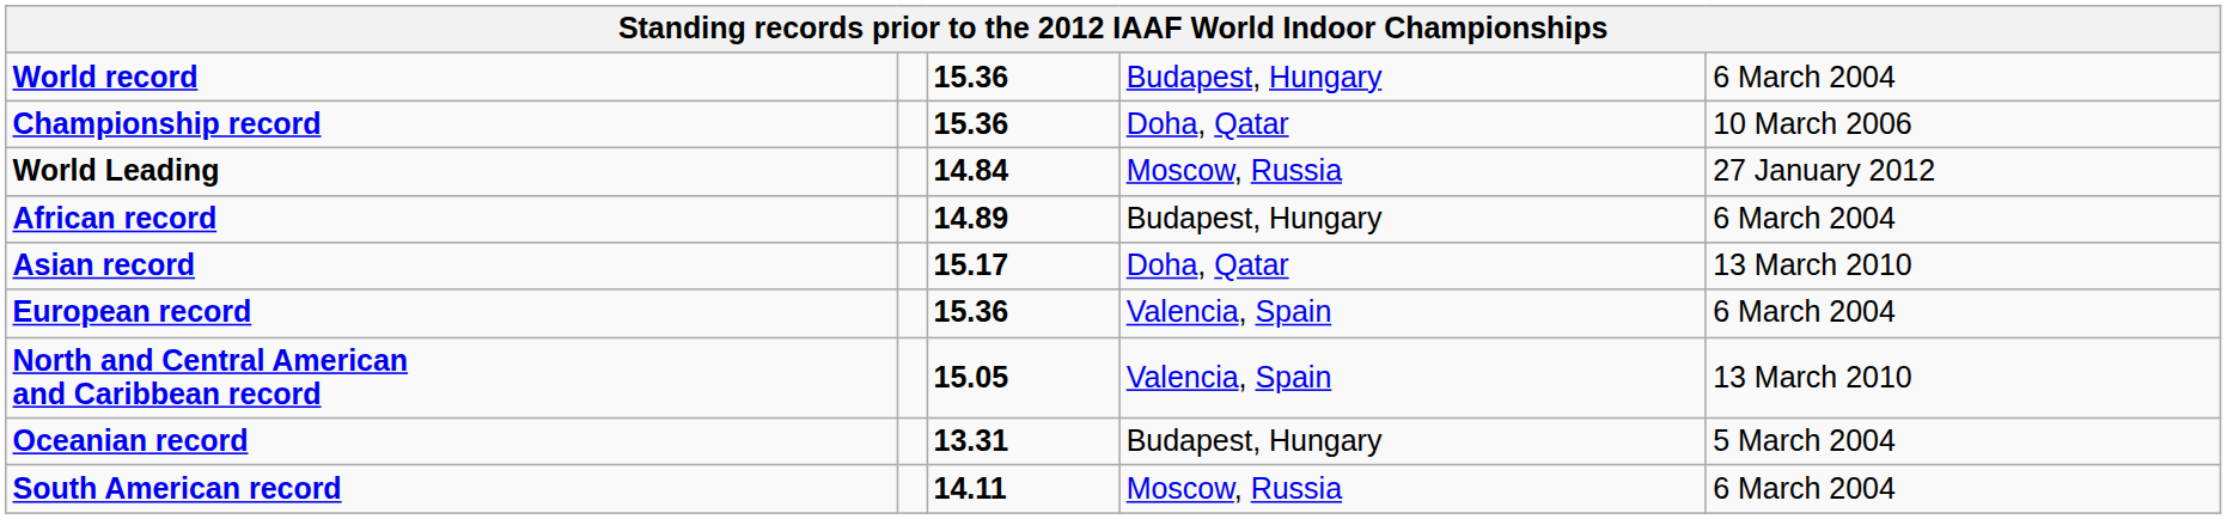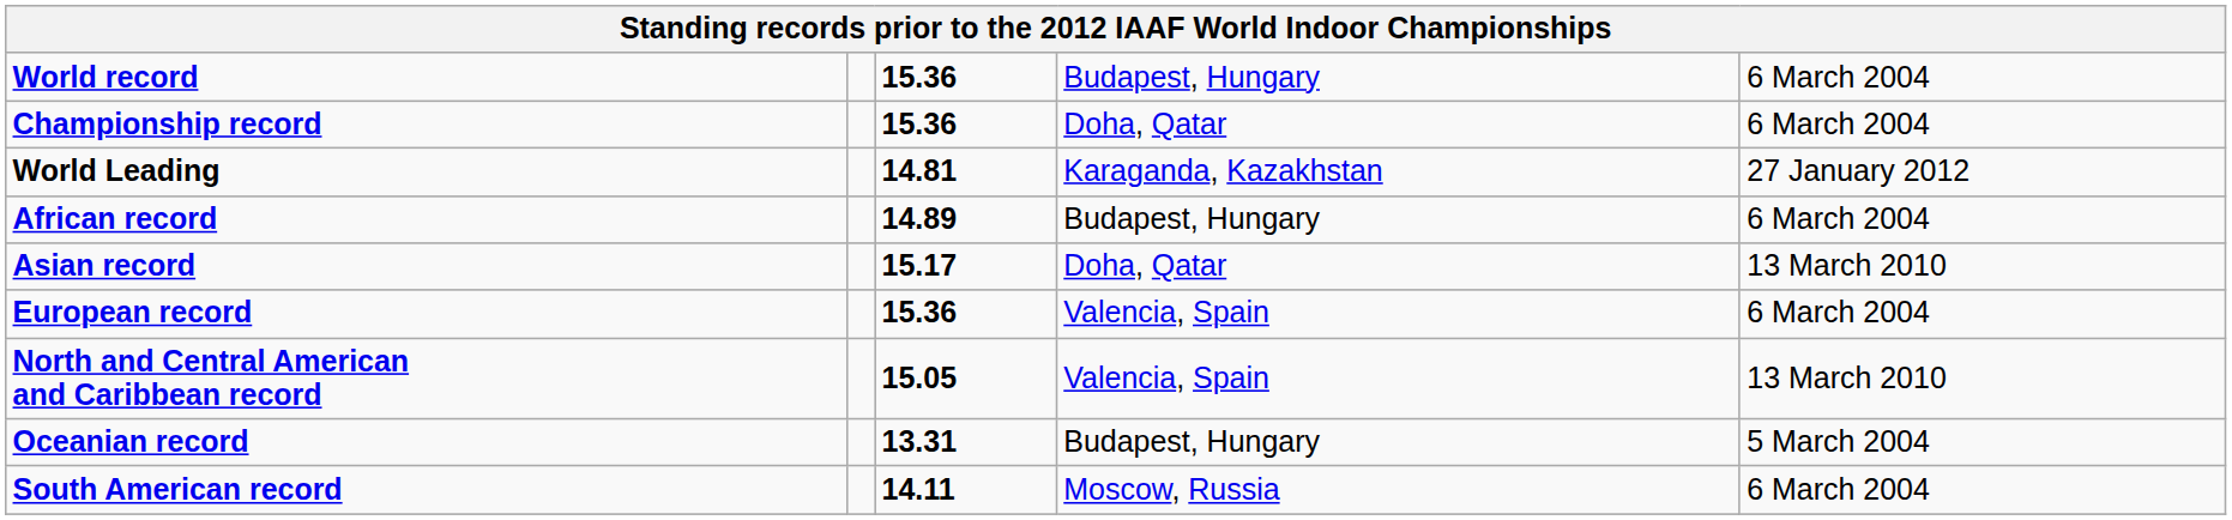 <table class="wikitable" width=75%>
 <tr>
 <th colspan="5">Standing records prior to the 2012 IAAF World Indoor Championships</th>
 </tr>
 <tr>
 <td><strong><a href='#'>World record</a></strong></td>
 <td></td>
 <td><strong>15.36</strong></td>
 <td><a href='#'>Budapest</a>, <a href='#'>Hungary</a></td>
 <td>6 March 2004</td>
 </tr>
 <tr>
 <td><strong><a href='#'>Championship record</a></strong></td>
 <td></td>
 <td><strong>15.36</strong></td>
 <td><a href='#'>Doha</a>, <a href='#'>Qatar</a></td>
-<td>10 March 2006</td>
+<td>6 March 2004</td>
 </tr>
 <tr>
 <td><strong>World Leading</strong></td>
 <td></td>
-<td><strong>14.84</strong></td>
-<td><a href='#'>Moscow</a>, <a href='#'>Russia</a></td>
+<td><strong>14.81</strong></td>
+<td><a href='#'>Karaganda</a>, <a href='#'>Kazakhstan</a></td>
 <td>27 January 2012</td>
 </tr>
 <tr>
 <td><strong><a href='#'>African record</a></strong></td>
 <td></td>
 <td><strong>14.89</strong></td>
 <td>Budapest, Hungary</td>
 <td>6 March 2004</td>
 </tr>
 <tr>
 <td><strong><a href='#'>Asian record</a></strong></td>
 <td></td>
 <td><strong>15.17</strong></td>
 <td><a href='#'>Doha</a>, <a href='#'>Qatar</a></td>
 <td>13 March 2010</td>
 </tr>
 <tr>
 <td><strong><a href='#'>European record</a></strong></td>
 <td></td>
 <td><strong>15.36</strong></td>
 <td><a href='#'>Valencia</a>, <a href='#'>Spain</a></td>
 <td>6 March 2004</td>
 </tr>
 <tr>
 <td><strong><a href='#'>North and Central American <br>and Caribbean record</a></strong></td>
 <td></td>
 <td><strong>15.05 </strong></td>
 <td><a href='#'>Valencia</a>, <a href='#'>Spain</a></td>
 <td>13 March 2010</td>
 </tr>
 <tr>
 <td><strong><a href='#'>Oceanian record</a></strong></td>
 <td></td>
 <td><strong>13.31</strong></td>
 <td>Budapest, Hungary</td>
 <td>5 March 2004</td>
 </tr>
 <tr>
 <td><strong><a href='#'>South American record</a></strong></td>
 <td></td>
 <td><strong>14.11</strong></td>
 <td><a href='#'>Moscow</a>, <a href='#'>Russia</a></td>
 <td>6 March 2004</td>
 </tr>
 </table>
